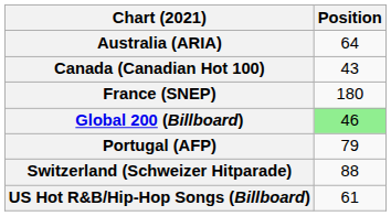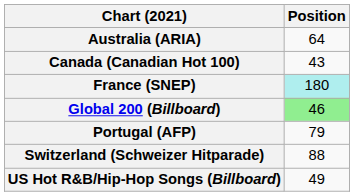 <table class="wikitable sortable plainrowheaders" style="text-align:center">
 <tr>
 <th scope="col">Chart (2021)</th>
 <th scope="col">Position</th>
 </tr>
 <tr>
 <th scope="row">Australia (ARIA)</th>
 <td>64</td>
 </tr>
 <tr>
 <th scope="row">Canada (Canadian Hot 100)</th>
 <td>43</td>
 </tr>
 <tr>
 <th scope="row">France (SNEP)</th>
-<td>180</td>
+<td style="background: paleturquoise;">180</td>
 </tr>
 <tr>
 <th scope="row"><a href='#'>Global 200</a> (<em>Billboard</em>)</th>
 <td style="background: lightgreen;">46</td>
 </tr>
 <tr>
 <th scope="row">Portugal (AFP)</th>
 <td>79</td>
 </tr>
 <tr>
 <th scope="row">Switzerland (Schweizer Hitparade)</th>
 <td>88</td>
 </tr>
 <tr>
 <th scope="row">US Hot R&B/Hip-Hop Songs (<em>Billboard</em>)</th>
-<td>61</td>
+<td>49</td>
 </tr>
 </table>
